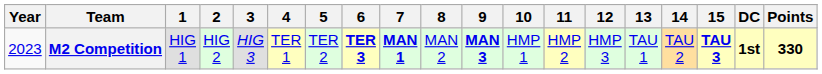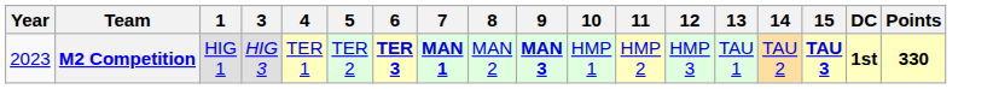 <table class="wikitable" style="text-align:center; font-size:85%;">
 <tr>
 <th>Year</th>
 <th>Team</th>
 <th>1</th>
-<th>2</th>
 <th>3</th>
 <th>4</th>
 <th>5</th>
 <th>6</th>
 <th>7</th>
 <th>8</th>
 <th>9</th>
 <th>10</th>
 <th>11</th>
 <th>12</th>
 <th>13</th>
 <th>14</th>
 <th>15</th>
 <th>DC</th>
 <th>Points</th>
 </tr>
 <tr>
 <td><a href='#'>2023</a></td>
 <th nowrap><a href='#'>M2 Competition</a></th>
 <td style="background:#DFDFDF;"><a href='#'>HIG<br>1</a><br></td>
-<td style="background:#DFFFDF;"><a href='#'>HIG<br>2</a><br> </td>
 <td style="background:#DFDFDF;"><em><a href='#'>HIG<br>3</a></em><br></td>
 <td style="background:#FFFFBF;"><a href='#'>TER<br>1</a><br></td>
 <td style="background:#DFFFDF;"><a href='#'>TER<br>2</a><br></td>
 <td style="background:#FFFFBF;"><strong><a href='#'>TER<br>3</a></strong><br></td>
 <td style="background:#DFFFDF;"><strong><a href='#'>MAN<br>1</a></strong><br></td>
 <td style="background:#DFFFDF;"><a href='#'>MAN<br>2</a><br></td>
 <td style="background:#DFFFDF;"><strong><a href='#'>MAN<br>3</a></strong><br></td>
 <td style="background:#DFFFDF;"><a href='#'>HMP<br>1</a><br></td>
 <td style="background:#FFFFBF;"><a href='#'>HMP<br>2</a><br></td>
 <td style="background:#DFFFDF;"><a href='#'>HMP<br>3</a><br></td>
 <td style="background:#DFFFDF;"><a href='#'>TAU<br>1</a><br></td>
 <td style="background:#FFDF9F;"><a href='#'>TAU<br>2</a><br></td>
 <td style="background:#FFFFBF;"><strong><a href='#'>TAU<br>3</a></strong><br></td>
 <th style="background:#FFFFBF;">1st</th>
 <th style="background:#FFFFBF;">330</th>
 </tr>
 </table>
